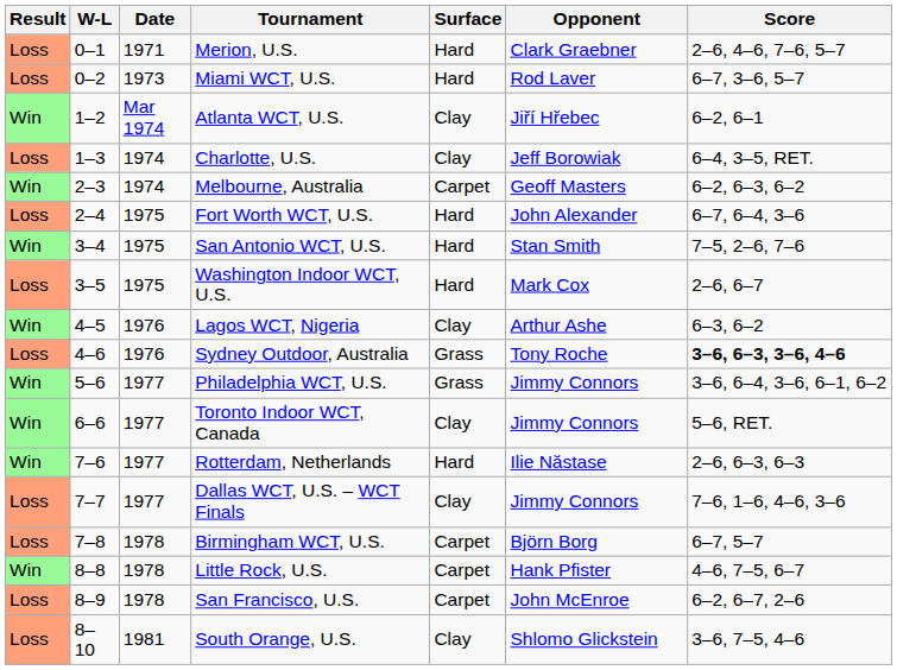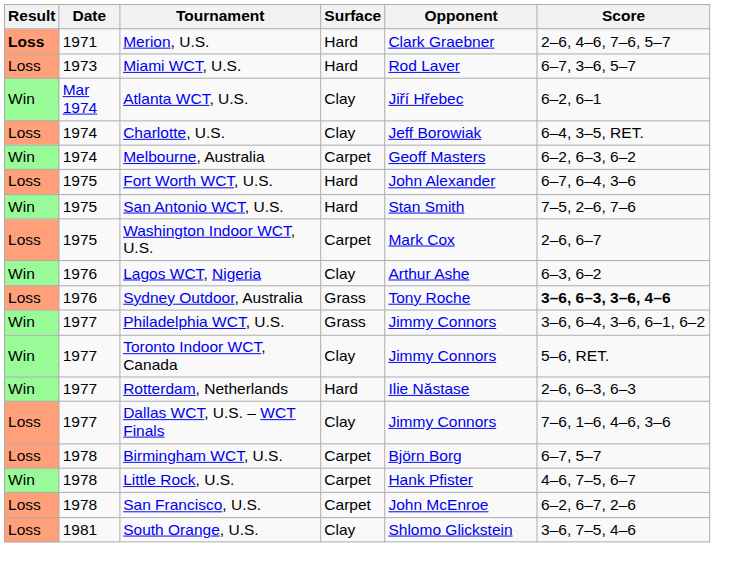 <table class="sortable wikitable">
 <tr>
 <th>Result</th>
-<th style="width:35px" class="unsortable">W-L</th>
 <th style="width:55px">Date</th>
 <th style="width:200px">Tournament</th>
 <th style="width:50px">Surface</th>
 <th style="width:150px">Opponent</th>
 <th style="width:170px" class="unsortable">Score</th>
 </tr>
 <tr>
-<td style="background:#ffa07a;">Loss</td>
-<td>0–1</td>
+<td style="background:#ffa07a;"><strong>Loss</strong></td>
 <td>1971</td>
 <td><a href='#'>Merion</a>, U.S.</td>
 <td>Hard</td>
 <td> <a href='#'>Clark Graebner</a></td>
 <td>2–6, 4–6, 7–6, 5–7</td>
 </tr>
 <tr>
 <td style="background:#ffa07a;">Loss</td>
-<td>0–2</td>
 <td>1973</td>
 <td><a href='#'>Miami WCT</a>, U.S.</td>
 <td>Hard</td>
 <td> <a href='#'>Rod Laver</a></td>
 <td>6–7, 3–6, 5–7</td>
 </tr>
 <tr>
 <td style="background:#98fb98;">Win</td>
-<td>1–2</td>
 <td><a href='#'>Mar 1974</a></td>
 <td><a href='#'>Atlanta WCT</a>, U.S.</td>
 <td>Clay</td>
 <td> <a href='#'>Jiří Hřebec</a></td>
 <td>6–2, 6–1</td>
 </tr>
 <tr>
 <td style="background:#ffa07a;">Loss</td>
-<td>1–3</td>
 <td>1974</td>
 <td><a href='#'>Charlotte</a>, U.S.</td>
 <td>Clay</td>
 <td> <a href='#'>Jeff Borowiak</a></td>
 <td>6–4, 3–5, RET.</td>
 </tr>
 <tr>
 <td style="background:#98fb98;">Win</td>
-<td>2–3</td>
 <td>1974</td>
 <td><a href='#'>Melbourne</a>, Australia</td>
 <td>Carpet</td>
 <td> <a href='#'>Geoff Masters</a></td>
 <td>6–2, 6–3, 6–2</td>
 </tr>
 <tr>
 <td style="background:#ffa07a;">Loss</td>
-<td>2–4</td>
 <td>1975</td>
 <td><a href='#'>Fort Worth WCT</a>, U.S.</td>
 <td>Hard</td>
 <td> <a href='#'>John Alexander</a></td>
 <td>6–7, 6–4, 3–6</td>
 </tr>
 <tr>
 <td style="background:#98fb98;">Win</td>
-<td>3–4</td>
 <td>1975</td>
 <td><a href='#'>San Antonio WCT</a>, U.S.</td>
 <td>Hard</td>
 <td> <a href='#'>Stan Smith</a></td>
 <td>7–5, 2–6, 7–6</td>
 </tr>
 <tr>
 <td style="background:#ffa07a;">Loss</td>
-<td>3–5</td>
 <td>1975</td>
 <td><a href='#'>Washington Indoor WCT</a>, U.S.</td>
-<td>Hard</td>
+<td>Carpet</td>
 <td> <a href='#'>Mark Cox</a></td>
 <td>2–6, 6–7</td>
 </tr>
 <tr>
 <td style="background:#98fb98;">Win</td>
-<td>4–5</td>
 <td>1976</td>
 <td><a href='#'>Lagos WCT</a>, <a href='#'>Nigeria</a></td>
 <td>Clay</td>
 <td> <a href='#'>Arthur Ashe</a></td>
 <td>6–3, 6–2</td>
 </tr>
 <tr>
 <td style="background:#ffa07a;">Loss</td>
-<td>4–6</td>
 <td>1976</td>
 <td><a href='#'>Sydney Outdoor</a>, Australia</td>
 <td>Grass</td>
 <td> <a href='#'>Tony Roche</a></td>
 <td><strong>3–6, 6–3, 3–6, 4–6</strong></td>
 </tr>
 <tr>
 <td style="background:#98fb98;">Win</td>
-<td>5–6</td>
 <td>1977</td>
 <td><a href='#'>Philadelphia WCT</a>, U.S.</td>
 <td>Grass</td>
 <td> <a href='#'>Jimmy Connors</a></td>
 <td>3–6, 6–4, 3–6, 6–1, 6–2</td>
 </tr>
 <tr>
 <td style="background:#98fb98;">Win</td>
-<td>6–6</td>
 <td>1977</td>
 <td><a href='#'>Toronto Indoor WCT</a>, Canada</td>
 <td>Clay</td>
 <td> <a href='#'>Jimmy Connors</a></td>
 <td>5–6, RET.</td>
 </tr>
 <tr>
 <td style="background:#98fb98;">Win</td>
-<td>7–6</td>
 <td>1977</td>
 <td><a href='#'>Rotterdam</a>, Netherlands</td>
 <td>Hard</td>
 <td> <a href='#'>Ilie Năstase</a></td>
 <td>2–6, 6–3, 6–3</td>
 </tr>
 <tr>
 <td style="background:#ffa07a;">Loss</td>
-<td>7–7</td>
 <td>1977</td>
 <td><a href='#'>Dallas WCT</a>, U.S. – <a href='#'>WCT Finals</a></td>
 <td>Clay</td>
 <td> <a href='#'>Jimmy Connors</a></td>
 <td>7–6, 1–6, 4–6, 3–6</td>
 </tr>
 <tr>
 <td style="background:#ffa07a;">Loss</td>
-<td>7–8</td>
 <td>1978</td>
 <td><a href='#'>Birmingham WCT</a>, U.S.</td>
 <td>Carpet</td>
 <td> <a href='#'>Björn Borg</a></td>
 <td>6–7, 5–7</td>
 </tr>
 <tr>
 <td style="background:#98fb98;">Win</td>
-<td>8–8</td>
 <td>1978</td>
 <td><a href='#'>Little Rock</a>, U.S.</td>
 <td>Carpet</td>
 <td> <a href='#'>Hank Pfister</a></td>
 <td>4–6, 7–5, 6–7</td>
 </tr>
 <tr>
 <td style="background:#ffa07a;">Loss</td>
-<td>8–9</td>
 <td>1978</td>
 <td><a href='#'>San Francisco</a>, U.S.</td>
 <td>Carpet</td>
 <td> <a href='#'>John McEnroe</a></td>
 <td>6–2, 6–7, 2–6</td>
 </tr>
 <tr>
 <td style="background:#ffa07a;">Loss</td>
-<td>8–10</td>
 <td>1981</td>
 <td><a href='#'>South Orange</a>, U.S.</td>
 <td>Clay</td>
 <td> <a href='#'>Shlomo Glickstein</a></td>
 <td>3–6, 7–5, 4–6</td>
 </tr>
 </table>
